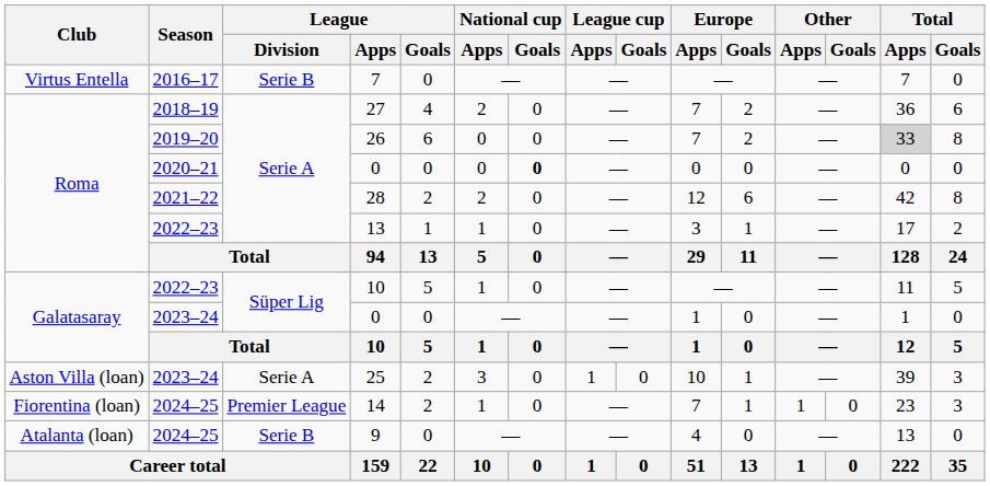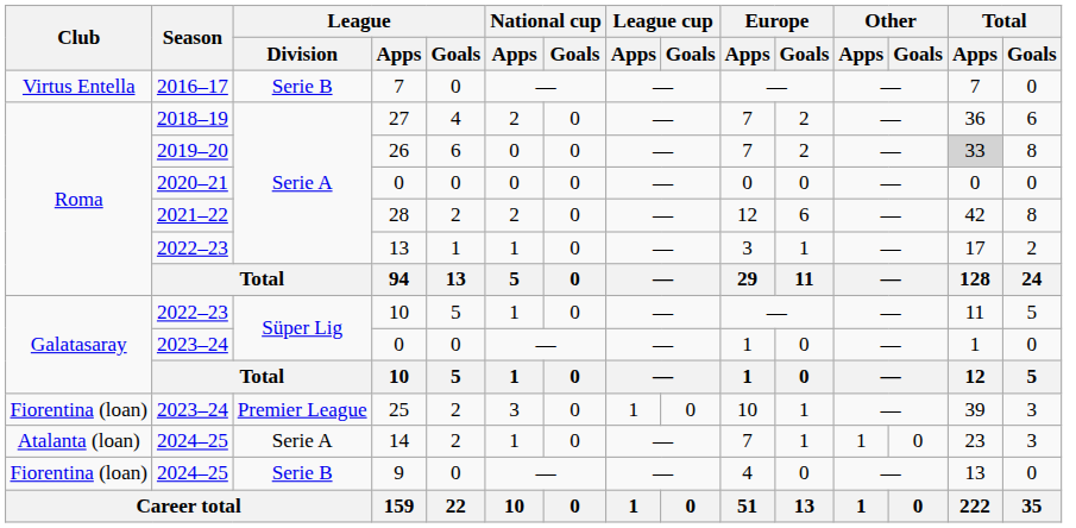 <table class="wikitable" style="text-align: center;">
 <tr>
 <th rowspan="2">Club</th>
 <th rowspan="2">Season</th>
 <th colspan="3">League</th>
 <th colspan="2">National cup</th>
 <th colspan="2">League cup</th>
 <th colspan="2">Europe</th>
 <th colspan="2">Other</th>
 <th colspan="2">Total</th>
 </tr>
 <tr>
 <th>Division</th>
 <th>Apps</th>
 <th>Goals</th>
 <th>Apps</th>
 <th>Goals</th>
 <th>Apps</th>
 <th>Goals</th>
 <th>Apps</th>
 <th>Goals</th>
 <th>Apps</th>
 <th>Goals</th>
 <th>Apps</th>
 <th>Goals</th>
 </tr>
 <tr>
 <td><a href='#'>Virtus Entella</a></td>
 <td><a href='#'>2016–17</a></td>
 <td><a href='#'>Serie B</a></td>
 <td>7</td>
 <td>0</td>
 <td colspan="2">—</td>
 <td colspan="2">—</td>
 <td colspan="2">—</td>
 <td colspan="2">—</td>
 <td>7</td>
 <td>0</td>
 </tr>
 <tr>
 <td rowspan="6"><a href='#'>Roma</a></td>
 <td><a href='#'>2018–19</a></td>
 <td rowspan="5"><a href='#'>Serie A</a></td>
 <td>27</td>
 <td>4</td>
 <td>2</td>
 <td>0</td>
 <td colspan="2">—</td>
 <td>7</td>
 <td>2</td>
 <td colspan="2">—</td>
 <td>36</td>
 <td>6</td>
 </tr>
 <tr>
 <td><a href='#'>2019–20</a></td>
 <td>26</td>
 <td>6</td>
 <td>0</td>
 <td>0</td>
 <td colspan="2">—</td>
 <td>7</td>
 <td>2</td>
 <td colspan="2">—</td>
 <td style="background: lightgrey;">33</td>
 <td>8</td>
 </tr>
 <tr>
 <td><a href='#'>2020–21</a></td>
 <td>0</td>
 <td>0</td>
 <td>0</td>
-<td><strong>0</strong></td>
+<td>0</td>
 <td colspan="2">—</td>
 <td>0</td>
 <td>0</td>
 <td colspan="2">—</td>
 <td>0</td>
 <td>0</td>
 </tr>
 <tr>
 <td><a href='#'>2021–22</a></td>
 <td>28</td>
 <td>2</td>
 <td>2</td>
 <td>0</td>
 <td colspan="2">—</td>
 <td>12</td>
 <td>6</td>
 <td colspan="2">—</td>
 <td>42</td>
 <td>8</td>
 </tr>
 <tr>
 <td><a href='#'>2022–23</a></td>
 <td>13</td>
 <td>1</td>
 <td>1</td>
 <td>0</td>
 <td colspan="2">—</td>
 <td>3</td>
 <td>1</td>
 <td colspan="2">—</td>
 <td>17</td>
 <td>2</td>
 </tr>
 <tr>
 <th colspan="2">Total</th>
 <th>94</th>
 <th>13</th>
 <th>5</th>
 <th>0</th>
 <th colspan="2">—</th>
 <th>29</th>
 <th>11</th>
 <th colspan="2">—</th>
 <th>128</th>
 <th>24</th>
 </tr>
 <tr>
 <td rowspan="3"><a href='#'>Galatasaray</a></td>
 <td><a href='#'>2022–23</a></td>
 <td rowspan="2"><a href='#'>Süper Lig</a></td>
 <td>10</td>
 <td>5</td>
 <td>1</td>
 <td>0</td>
 <td colspan="2">—</td>
 <td colspan="2">—</td>
 <td colspan="2">—</td>
 <td>11</td>
 <td>5</td>
 </tr>
 <tr>
 <td><a href='#'>2023–24</a></td>
 <td>0</td>
 <td>0</td>
 <td colspan="2">—</td>
 <td colspan="2">—</td>
 <td>1</td>
 <td>0</td>
 <td colspan="2">—</td>
 <td>1</td>
 <td>0</td>
 </tr>
 <tr>
 <th colspan="2">Total</th>
 <th>10</th>
 <th>5</th>
 <th>1</th>
 <th>0</th>
 <th colspan="2">—</th>
 <th>1</th>
 <th>0</th>
 <th colspan="2">—</th>
 <th>12</th>
 <th>5</th>
 </tr>
 <tr>
-<td><a href='#'>Aston Villa</a> (loan)</td>
+<td><a href='#'>Fiorentina</a> (loan)</td>
 <td><a href='#'>2023–24</a></td>
-<td>Serie A</td>
+<td><a href='#'>Premier League</a></td>
 <td>25</td>
 <td>2</td>
 <td>3</td>
 <td>0</td>
 <td>1</td>
 <td>0</td>
 <td>10</td>
 <td>1</td>
 <td colspan="2">—</td>
 <td>39</td>
 <td>3</td>
 </tr>
 <tr>
-<td><a href='#'>Fiorentina</a> (loan)</td>
+<td><a href='#'>Atalanta</a> (loan)</td>
 <td><a href='#'>2024–25</a></td>
-<td><a href='#'>Premier League</a></td>
+<td>Serie A</td>
 <td>14</td>
 <td>2</td>
 <td>1</td>
 <td>0</td>
 <td colspan="2">—</td>
 <td>7</td>
 <td>1</td>
 <td>1</td>
 <td>0</td>
 <td>23</td>
 <td>3</td>
 </tr>
 <tr>
-<td><a href='#'>Atalanta</a> (loan)</td>
+<td><a href='#'>Fiorentina</a> (loan)</td>
 <td><a href='#'>2024–25</a></td>
 <td><a href='#'>Serie B</a></td>
 <td>9</td>
 <td>0</td>
 <td colspan="2">—</td>
 <td colspan="2">—</td>
 <td>4</td>
 <td>0</td>
 <td colspan="2">—</td>
 <td>13</td>
 <td>0</td>
 </tr>
 <tr>
 <th colspan="3">Career total</th>
 <th>159</th>
 <th>22</th>
 <th>10</th>
 <th>0</th>
 <th>1</th>
 <th>0</th>
 <th>51</th>
 <th>13</th>
 <th>1</th>
 <th>0</th>
 <th>222</th>
 <th>35</th>
 </tr>
 </table>
